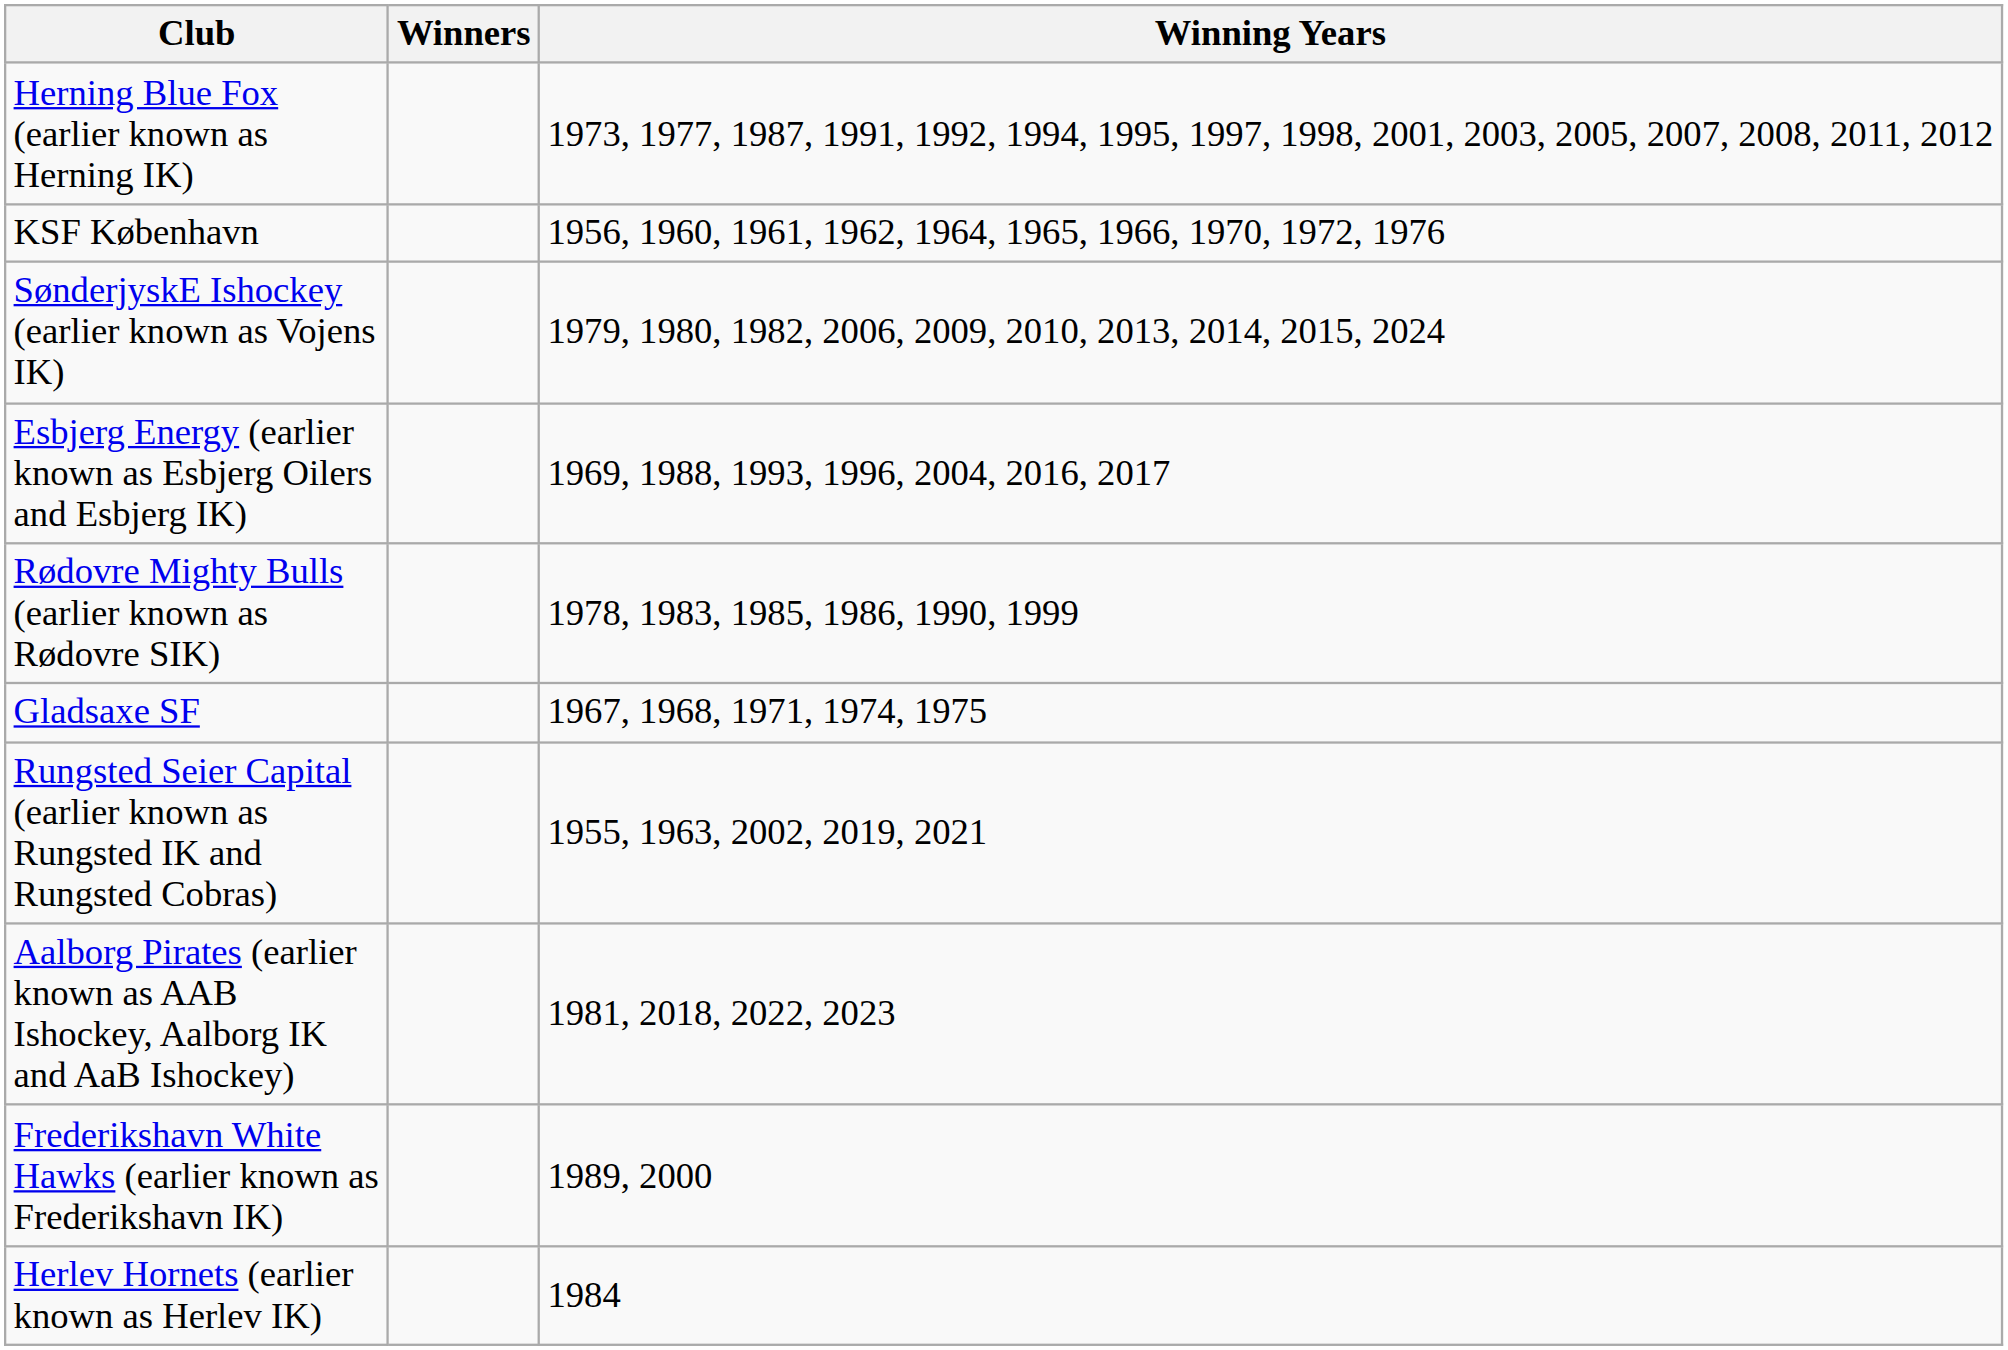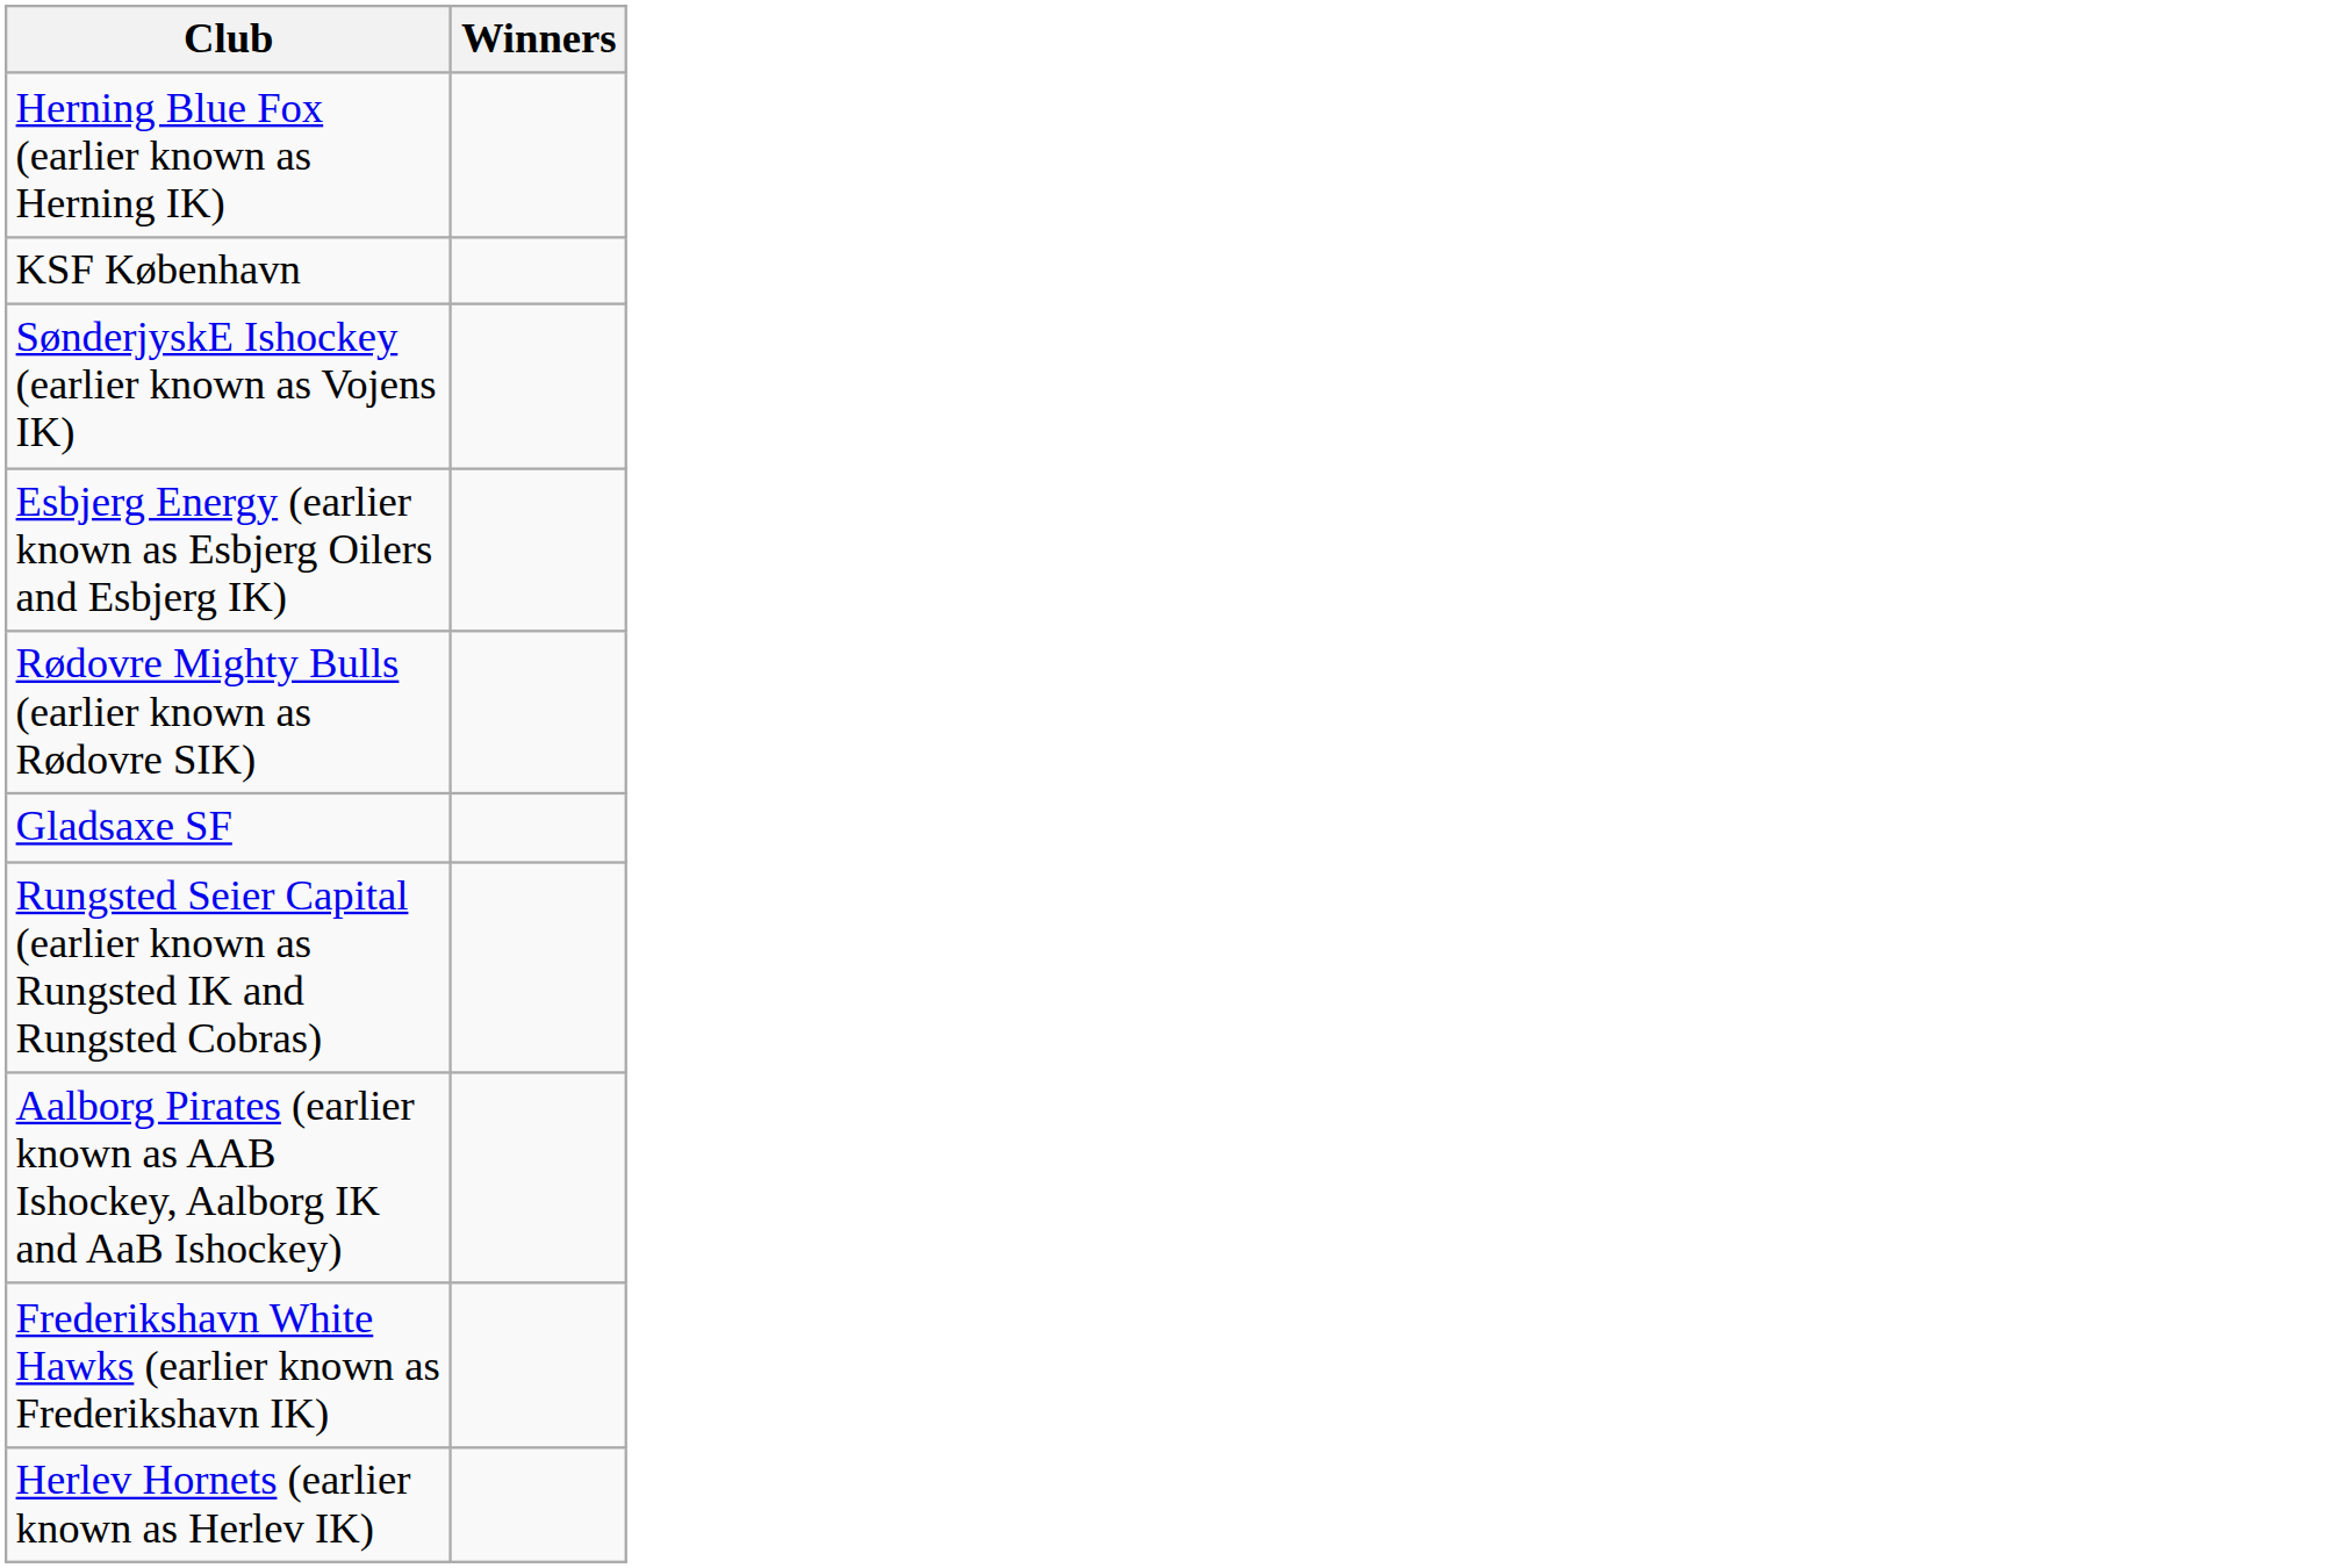 <table class="wikitable">
 <tr>
 <th style="width:10em">Club</th>
 <th>Winners</th>
-<th>Winning Years</th>
 </tr>
 <tr>
 <td><a href='#'>Herning Blue Fox</a> (earlier known as Herning IK)</td>
 <td></td>
-<td>1973, 1977, 1987, 1991, 1992, 1994, 1995, 1997, 1998, 2001, 2003, 2005, 2007, 2008, 2011, 2012</td>
 </tr>
 <tr>
 <td>KSF København</td>
 <td></td>
-<td>1956, 1960, 1961, 1962, 1964, 1965, 1966, 1970, 1972, 1976</td>
 </tr>
 <tr>
 <td><a href='#'>SønderjyskE Ishockey</a> (earlier known as Vojens IK)</td>
 <td></td>
-<td>1979, 1980, 1982, 2006, 2009, 2010, 2013, 2014, 2015, 2024</td>
 </tr>
 <tr>
 <td><a href='#'>Esbjerg Energy</a> (earlier known as Esbjerg Oilers and Esbjerg IK)</td>
 <td></td>
-<td>1969, 1988, 1993, 1996, 2004, 2016, 2017</td>
 </tr>
 <tr>
 <td><a href='#'>Rødovre Mighty Bulls</a> (earlier known as Rødovre SIK)</td>
 <td></td>
-<td>1978, 1983, 1985, 1986, 1990, 1999</td>
 </tr>
 <tr>
 <td><a href='#'>Gladsaxe SF</a></td>
 <td></td>
-<td>1967, 1968, 1971, 1974, 1975</td>
 </tr>
 <tr>
 <td><a href='#'>Rungsted Seier Capital</a> (earlier known as Rungsted IK and Rungsted Cobras)</td>
 <td></td>
-<td>1955, 1963, 2002, 2019, 2021</td>
 </tr>
 <tr>
 <td><a href='#'>Aalborg Pirates</a> (earlier known as AAB Ishockey, Aalborg IK and AaB Ishockey)</td>
 <td></td>
-<td>1981, 2018, 2022, 2023</td>
 </tr>
 <tr>
 <td><a href='#'>Frederikshavn White Hawks</a> (earlier known as Frederikshavn IK)</td>
 <td></td>
-<td>1989, 2000</td>
 </tr>
 <tr>
 <td><a href='#'>Herlev Hornets</a> (earlier known as Herlev IK)</td>
 <td></td>
-<td>1984</td>
 </tr>
 </table>
